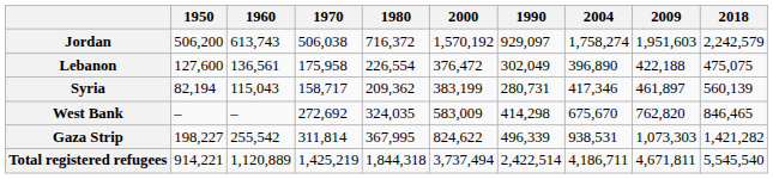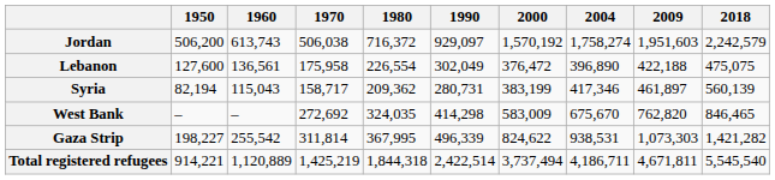 <table class="wikitable sortable">
 <tr>
 <th></th>
 <th>1950</th>
 <th>1960</th>
 <th>1970</th>
 <th>1980</th>
+<th>1990</th>
 <th>2000</th>
-<th>1990</th>
 <th>2004</th>
 <th>2009</th>
 <th>2018</th>
 </tr>
 <tr>
 <th>Jordan</th>
 <td>506,200</td>
 <td>613,743</td>
 <td>506,038</td>
 <td>716,372</td>
+<td>929,097</td>
 <td>1,570,192</td>
-<td>929,097</td>
 <td>1,758,274</td>
 <td>1,951,603</td>
 <td>2,242,579</td>
 </tr>
 <tr>
 <th>Lebanon</th>
 <td>127,600</td>
 <td>136,561</td>
 <td>175,958</td>
 <td>226,554</td>
+<td>302,049</td>
 <td>376,472</td>
-<td>302,049</td>
 <td>396,890</td>
 <td>422,188</td>
 <td>475,075</td>
 </tr>
 <tr>
 <th>Syria</th>
 <td>82,194</td>
 <td>115,043</td>
 <td>158,717</td>
 <td>209,362</td>
+<td>280,731</td>
 <td>383,199</td>
-<td>280,731</td>
 <td>417,346</td>
 <td>461,897</td>
 <td>560,139</td>
 </tr>
 <tr>
 <th>West Bank</th>
 <td>–</td>
 <td>–</td>
 <td>272,692</td>
 <td>324,035</td>
+<td>414,298</td>
 <td>583,009</td>
-<td>414,298</td>
 <td>675,670</td>
 <td>762,820</td>
 <td>846,465</td>
 </tr>
 <tr>
 <th>Gaza Strip</th>
 <td>198,227</td>
 <td>255,542</td>
 <td>311,814</td>
 <td>367,995</td>
+<td>496,339</td>
 <td>824,622</td>
-<td>496,339</td>
 <td>938,531</td>
 <td>1,073,303</td>
 <td>1,421,282</td>
 </tr>
 <tr>
 <th>Total registered refugees</th>
 <td>914,221</td>
 <td>1,120,889</td>
 <td>1,425,219</td>
 <td>1,844,318</td>
+<td>2,422,514</td>
 <td>3,737,494</td>
-<td>2,422,514</td>
 <td>4,186,711</td>
 <td>4,671,811</td>
 <td>5,545,540</td>
 </tr>
 </table>
